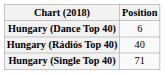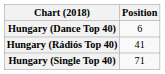 <table class="wikitable sortable plainrowheaders" style="text-align:center">
 <tr>
 <th scope="col">Chart (2018)</th>
 <th scope="col">Position</th>
 </tr>
 <tr>
 <th scope="row">Hungary (Dance Top 40)</th>
 <td>6</td>
 </tr>
 <tr>
 <th scope="row">Hungary (Rádiós Top 40)</th>
-<td>40</td>
+<td>41</td>
 </tr>
 <tr>
 <th scope="row">Hungary (Single Top 40)</th>
 <td>71</td>
 </tr>
 </table>
